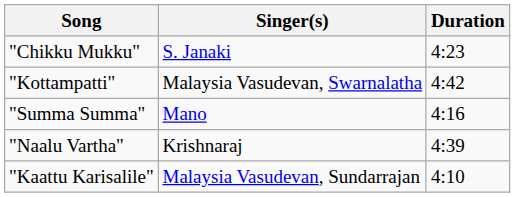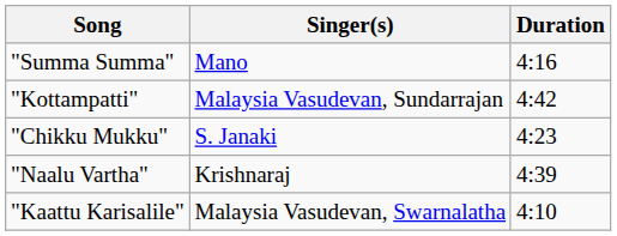 <table class="wikitable" style="font-size:95%;">
 <tr>
 <th>Song</th>
 <th>Singer(s)</th>
 <th>Duration</th>
 </tr>
 <tr>
+<td>"Summa Summa"</td>
+<td><a href='#'>Mano</a></td>
+<td>4:16</td>
+</tr>
+<tr>
+<td>"Kottampatti"</td>
+<td><a href='#'>Malaysia Vasudevan</a>, Sundarrajan</td>
+<td>4:42</td>
+</tr>
+<tr>
 <td>"Chikku Mukku"</td>
 <td><a href='#'>S. Janaki</a></td>
 <td>4:23</td>
-</tr>
-<tr>
-<td>"Kottampatti"</td>
-<td>Malaysia Vasudevan, <a href='#'>Swarnalatha</a></td>
-<td>4:42</td>
-</tr>
-<tr>
-<td>"Summa Summa"</td>
-<td><a href='#'>Mano</a></td>
-<td>4:16</td>
 </tr>
 <tr>
 <td>"Naalu Vartha"</td>
 <td>Krishnaraj</td>
 <td>4:39</td>
 </tr>
 <tr>
 <td>"Kaattu Karisalile"</td>
-<td><a href='#'>Malaysia Vasudevan</a>, Sundarrajan</td>
+<td>Malaysia Vasudevan, <a href='#'>Swarnalatha</a></td>
 <td>4:10</td>
 </tr>
 </table>
